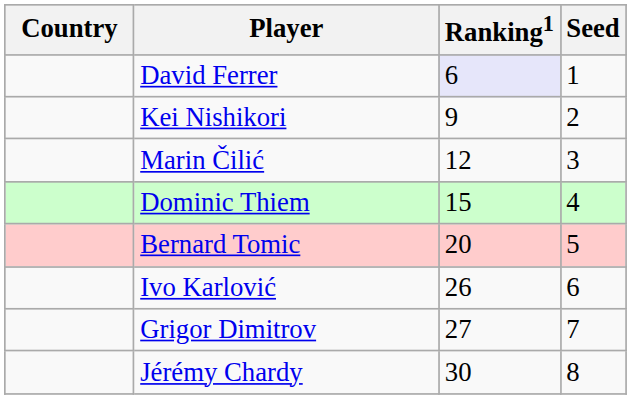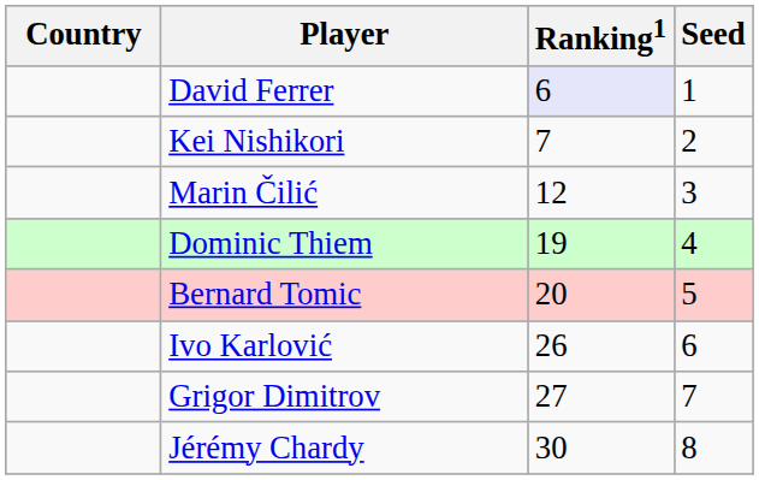 <table class="sortable wikitable">
 <tr>
 <th width="70">Country</th>
 <th width="175">Player</th>
 <th>Ranking<sup>1</sup></th>
 <th>Seed</th>
 </tr>
 <tr>
 <td></td>
 <td><a href='#'>David Ferrer</a></td>
 <td style="background: lavender;">6</td>
 <td>1</td>
 </tr>
 <tr>
 <td></td>
 <td><a href='#'>Kei Nishikori</a></td>
-<td>9</td>
+<td>7</td>
 <td>2</td>
 </tr>
 <tr>
 <td></td>
 <td><a href='#'>Marin Čilić</a></td>
 <td>12</td>
 <td>3</td>
 </tr>
 <tr style="background:#cfc;">
 <td></td>
 <td><a href='#'>Dominic Thiem</a></td>
-<td>15</td>
+<td>19</td>
 <td>4</td>
 </tr>
 <tr style="background:#fcc;">
 <td></td>
 <td><a href='#'>Bernard Tomic</a></td>
 <td>20</td>
 <td>5</td>
 </tr>
 <tr>
 <td></td>
 <td><a href='#'>Ivo Karlović</a></td>
 <td>26</td>
 <td>6</td>
 </tr>
 <tr>
 <td></td>
 <td><a href='#'>Grigor Dimitrov</a></td>
 <td>27</td>
 <td>7</td>
 </tr>
 <tr>
 <td></td>
 <td><a href='#'>Jérémy Chardy</a></td>
 <td>30</td>
 <td>8</td>
 </tr>
 </table>
